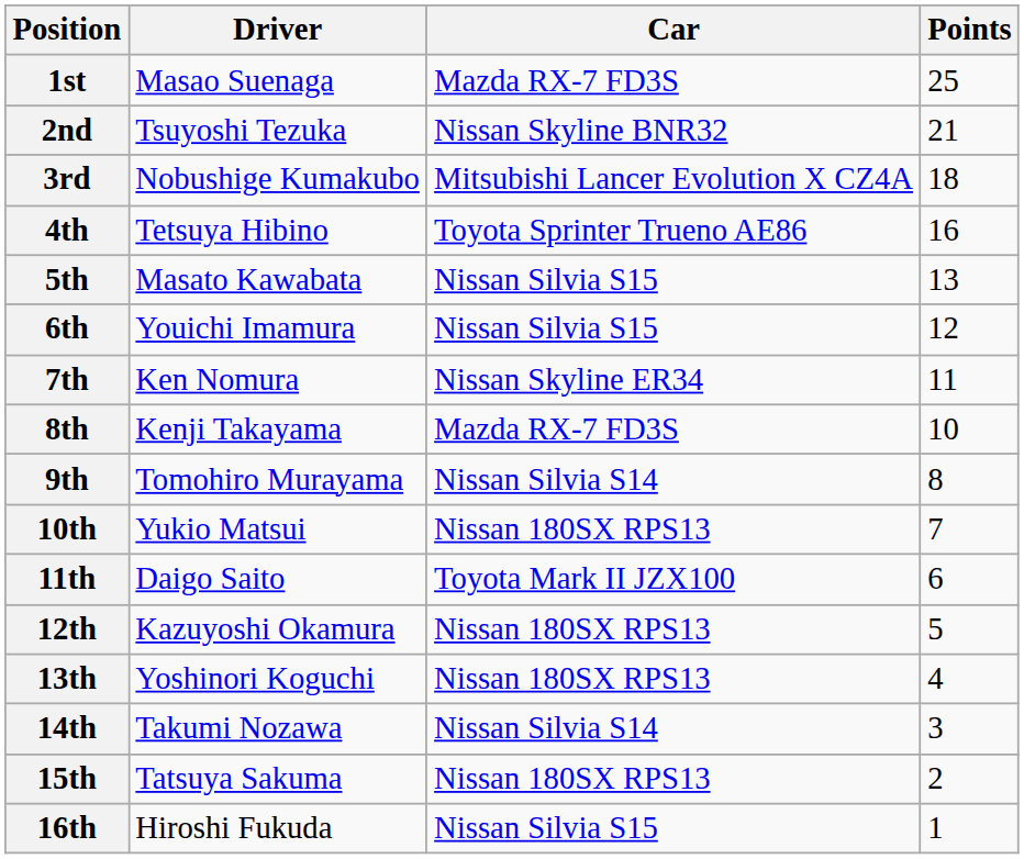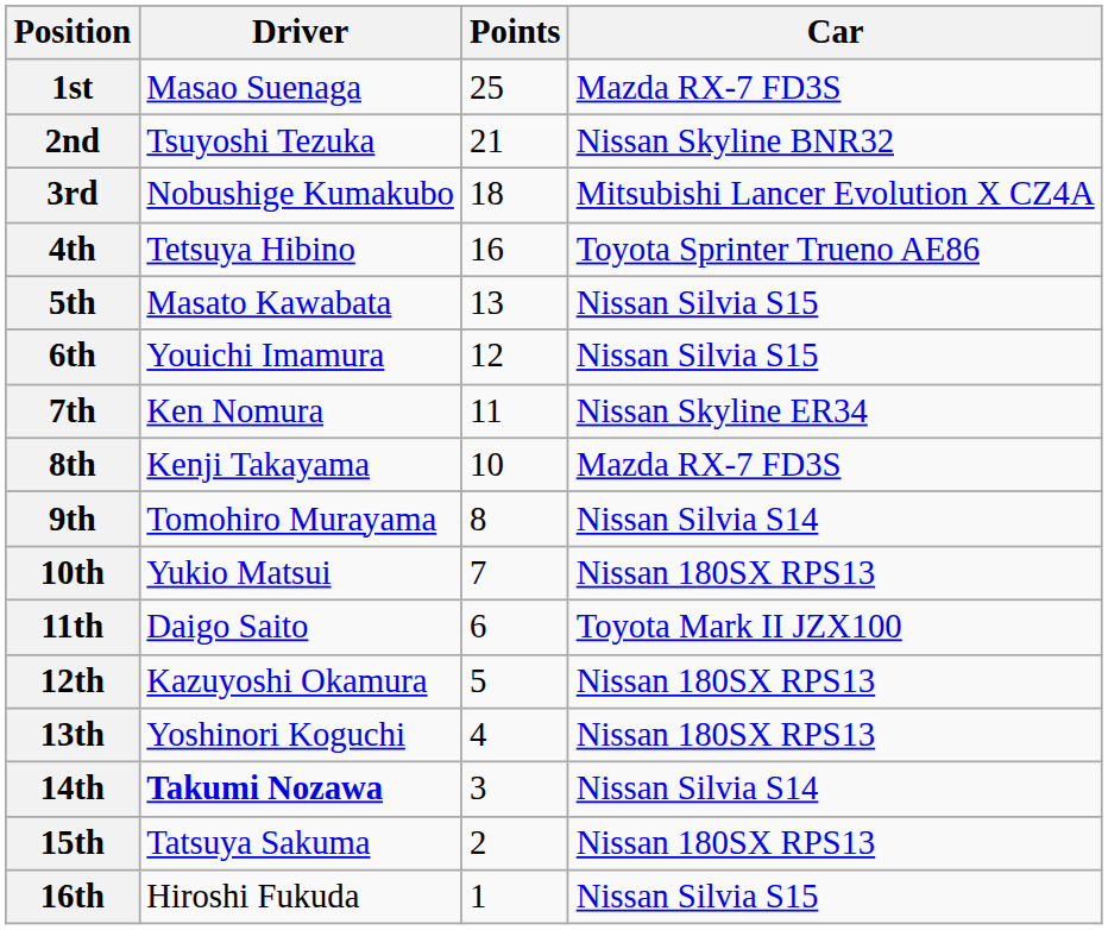 <table class="wikitable">
 <tr>
 <th>Position</th>
 <th>Driver</th>
+<th>Points</th>
 <th>Car</th>
-<th>Points</th>
 </tr>
 <tr>
 <th>1st</th>
 <td><a href='#'>Masao Suenaga</a></td>
+<td>25</td>
 <td><a href='#'>Mazda RX-7 FD3S</a></td>
-<td>25</td>
 </tr>
 <tr>
 <th>2nd</th>
 <td><a href='#'>Tsuyoshi Tezuka</a></td>
+<td>21</td>
 <td><a href='#'>Nissan Skyline BNR32</a></td>
-<td>21</td>
 </tr>
 <tr>
 <th>3rd</th>
 <td><a href='#'>Nobushige Kumakubo</a></td>
+<td>18</td>
 <td><a href='#'>Mitsubishi Lancer Evolution X CZ4A</a></td>
-<td>18</td>
 </tr>
 <tr>
 <th>4th</th>
 <td><a href='#'>Tetsuya Hibino</a></td>
+<td>16</td>
 <td><a href='#'>Toyota Sprinter Trueno AE86</a></td>
-<td>16</td>
 </tr>
 <tr>
 <th>5th</th>
 <td><a href='#'>Masato Kawabata</a></td>
+<td>13</td>
 <td><a href='#'>Nissan Silvia S15</a></td>
-<td>13</td>
 </tr>
 <tr>
 <th>6th</th>
 <td><a href='#'>Youichi Imamura</a></td>
+<td>12</td>
 <td><a href='#'>Nissan Silvia S15</a></td>
-<td>12</td>
 </tr>
 <tr>
 <th>7th</th>
 <td><a href='#'>Ken Nomura</a></td>
+<td>11</td>
 <td><a href='#'>Nissan Skyline ER34</a></td>
-<td>11</td>
 </tr>
 <tr>
 <th>8th</th>
 <td><a href='#'>Kenji Takayama</a></td>
+<td>10</td>
 <td><a href='#'>Mazda RX-7 FD3S</a></td>
-<td>10</td>
 </tr>
 <tr>
 <th>9th</th>
 <td><a href='#'>Tomohiro Murayama</a></td>
+<td>8</td>
 <td><a href='#'>Nissan Silvia S14</a></td>
-<td>8</td>
 </tr>
 <tr>
 <th>10th</th>
 <td><a href='#'>Yukio Matsui</a></td>
+<td>7</td>
 <td><a href='#'>Nissan 180SX RPS13</a></td>
-<td>7</td>
 </tr>
 <tr>
 <th>11th</th>
 <td><a href='#'>Daigo Saito</a></td>
+<td>6</td>
 <td><a href='#'>Toyota Mark II JZX100</a></td>
-<td>6</td>
 </tr>
 <tr>
 <th>12th</th>
 <td><a href='#'>Kazuyoshi Okamura</a></td>
+<td>5</td>
 <td><a href='#'>Nissan 180SX RPS13</a></td>
-<td>5</td>
 </tr>
 <tr>
 <th>13th</th>
 <td><a href='#'>Yoshinori Koguchi</a></td>
+<td>4</td>
 <td><a href='#'>Nissan 180SX RPS13</a></td>
-<td>4</td>
 </tr>
 <tr>
 <th>14th</th>
-<td><a href='#'>Takumi Nozawa</a></td>
+<td><strong><a href='#'>Takumi Nozawa</a></strong></td>
+<td>3</td>
 <td><a href='#'>Nissan Silvia S14</a></td>
-<td>3</td>
 </tr>
 <tr>
 <th>15th</th>
 <td><a href='#'>Tatsuya Sakuma</a></td>
+<td>2</td>
 <td><a href='#'>Nissan 180SX RPS13</a></td>
-<td>2</td>
 </tr>
 <tr>
 <th>16th</th>
 <td>Hiroshi Fukuda</td>
+<td>1</td>
 <td><a href='#'>Nissan Silvia S15</a></td>
-<td>1</td>
 </tr>
 </table>
